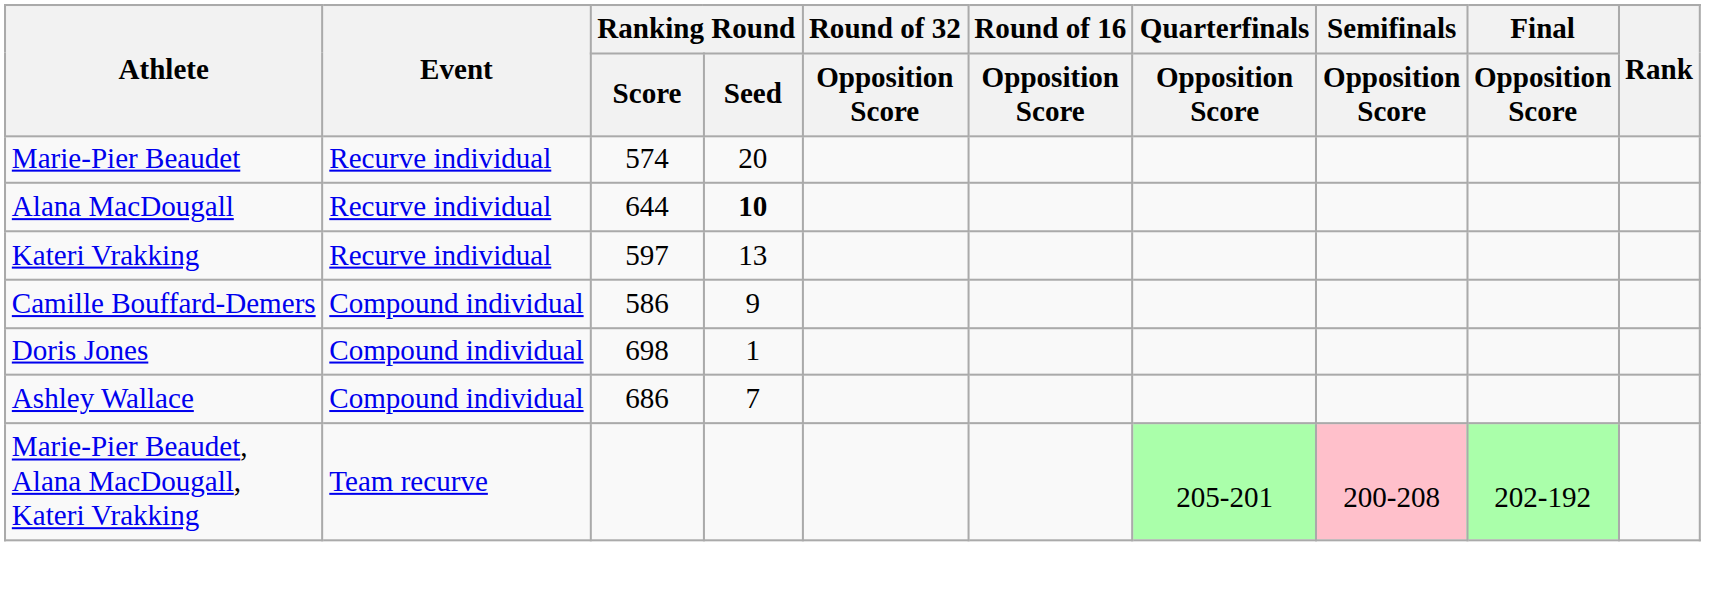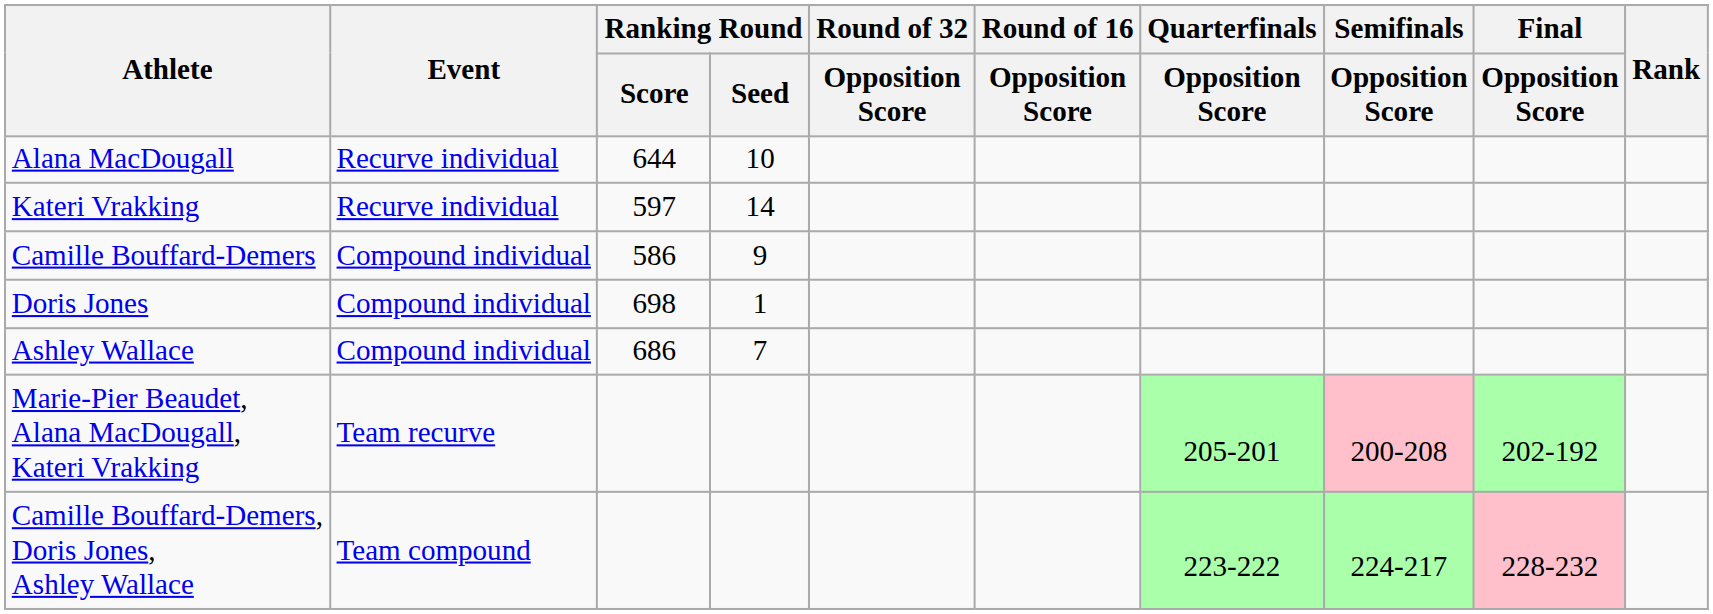 <table class="wikitable" style="font-size:90%">
 <tr>
 <th rowspan="2">Athlete</th>
 <th rowspan="2">Event</th>
 <th colspan="2">Ranking Round</th>
 <th>Round of 32</th>
 <th>Round of 16</th>
 <th>Quarterfinals</th>
 <th>Semifinals</th>
 <th>Final</th>
 <th rowspan="2">Rank</th>
 </tr>
 <tr>
 <th>Score</th>
 <th>Seed</th>
 <th>Opposition<br>Score</th>
 <th>Opposition<br>Score</th>
 <th>Opposition<br>Score</th>
 <th>Opposition<br>Score</th>
 <th>Opposition<br>Score</th>
 </tr>
 <tr>
-<td><a href='#'>Marie-Pier Beaudet</a></td>
-<td><a href='#'>Recurve individual</a></td>
-<td align=center>574</td>
-<td align=center>20</td>
-<td align=center></td>
-<td></td>
-<td></td>
-<td></td>
-<td></td>
-<td></td>
-</tr>
-<tr>
 <td><a href='#'>Alana MacDougall</a></td>
 <td><a href='#'>Recurve individual</a></td>
 <td align=center>644</td>
-<td align=center><strong>10</strong></td>
+<td align=center>10</td>
 <td align=center></td>
 <td></td>
 <td></td>
 <td></td>
 <td></td>
 <td></td>
 </tr>
 <tr>
 <td><a href='#'>Kateri Vrakking</a></td>
 <td><a href='#'>Recurve individual</a></td>
 <td align=center>597</td>
-<td align=center>13</td>
+<td align=center>14</td>
 <td align=center></td>
 <td></td>
 <td></td>
 <td></td>
 <td></td>
 <td></td>
 </tr>
 <tr>
 <td><a href='#'>Camille Bouffard-Demers</a></td>
 <td><a href='#'>Compound individual</a></td>
 <td align=center>586</td>
 <td align=center>9</td>
 <td align=center></td>
 <td></td>
 <td></td>
 <td></td>
 <td></td>
 <td></td>
 </tr>
 <tr>
 <td><a href='#'>Doris Jones</a></td>
 <td><a href='#'>Compound individual</a></td>
 <td align=center>698</td>
 <td align=center>1</td>
 <td align=center></td>
 <td></td>
 <td></td>
 <td></td>
 <td></td>
 <td align=center></td>
 </tr>
 <tr>
 <td><a href='#'>Ashley Wallace</a></td>
 <td><a href='#'>Compound individual</a></td>
 <td align=center>686</td>
 <td align=center>7</td>
 <td align=center></td>
 <td></td>
 <td></td>
 <td></td>
 <td></td>
 <td></td>
 </tr>
 <tr>
 <td><a href='#'>Marie-Pier Beaudet</a>, <br> <a href='#'>Alana MacDougall</a>, <br> <a href='#'>Kateri Vrakking</a></td>
 <td><a href='#'>Team recurve</a></td>
 <td align=center></td>
 <td align=center></td>
 <td align=center></td>
 <td></td>
 <td style="text-align:center; background:#afa;"><br>205-201</td>
 <td style="text-align:center; background:pink;"><br>200-208</td>
 <td style="text-align:center; background:#afa;"><br>202-192</td>
 <td align=center></td>
 </tr>
+<tr>
+<td><a href='#'>Camille Bouffard-Demers</a>, <br> <a href='#'>Doris Jones</a>, <br> <a href='#'>Ashley Wallace</a></td>
+<td><a href='#'>Team compound</a></td>
+<td align=center></td>
+<td align=center></td>
+<td align=center></td>
+<td></td>
+<td style="text-align:center; background:#afa;"><br>223-222</td>
+<td style="text-align:center; background:#afa;"><br>224-217</td>
+<td style="text-align:center; background:pink;"><br>228-232</td>
+<td align=center></td>
+</tr>
 </table>
